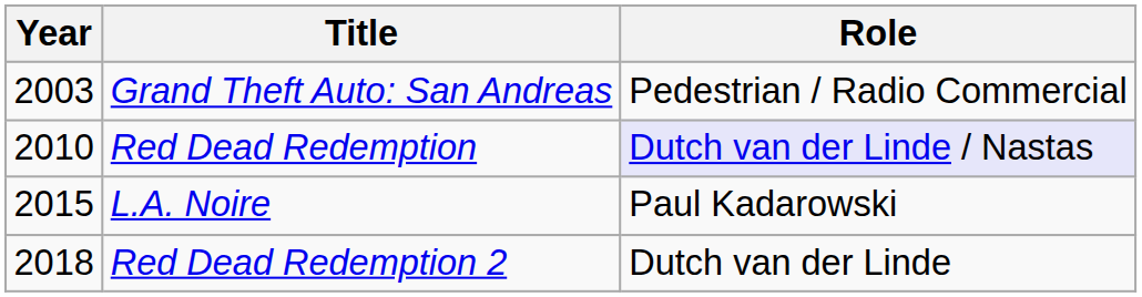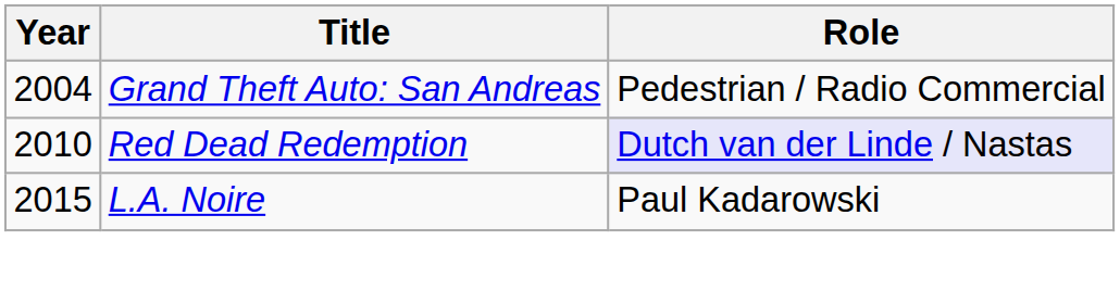 <table class="wikitable">
 <tr>
 <th>Year</th>
 <th>Title</th>
 <th>Role</th>
 </tr>
 <tr>
-<td>2003</td>
+<td>2004</td>
 <td><em><a href='#'>Grand Theft Auto: San Andreas</a></em></td>
 <td>Pedestrian / Radio Commercial</td>
 </tr>
 <tr>
 <td>2010</td>
 <td><em><a href='#'>Red Dead Redemption</a></em></td>
 <td style="background: lavender;"><a href='#'>Dutch van der Linde</a> / Nastas</td>
 </tr>
 <tr>
 <td>2015</td>
 <td><em><a href='#'>L.A. Noire</a></em></td>
 <td>Paul Kadarowski</td>
 </tr>
-<tr>
-<td>2018</td>
-<td><em><a href='#'>Red Dead Redemption 2</a></em></td>
-<td>Dutch van der Linde</td>
-</tr>
 </table>
